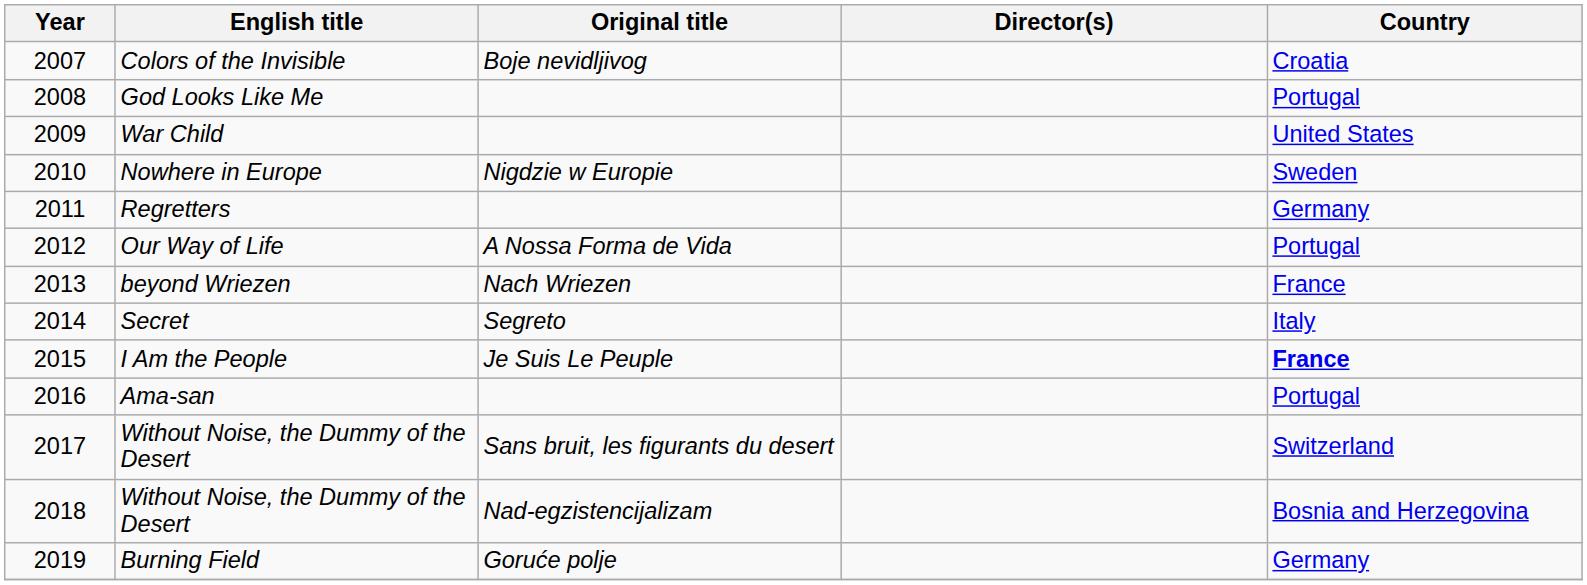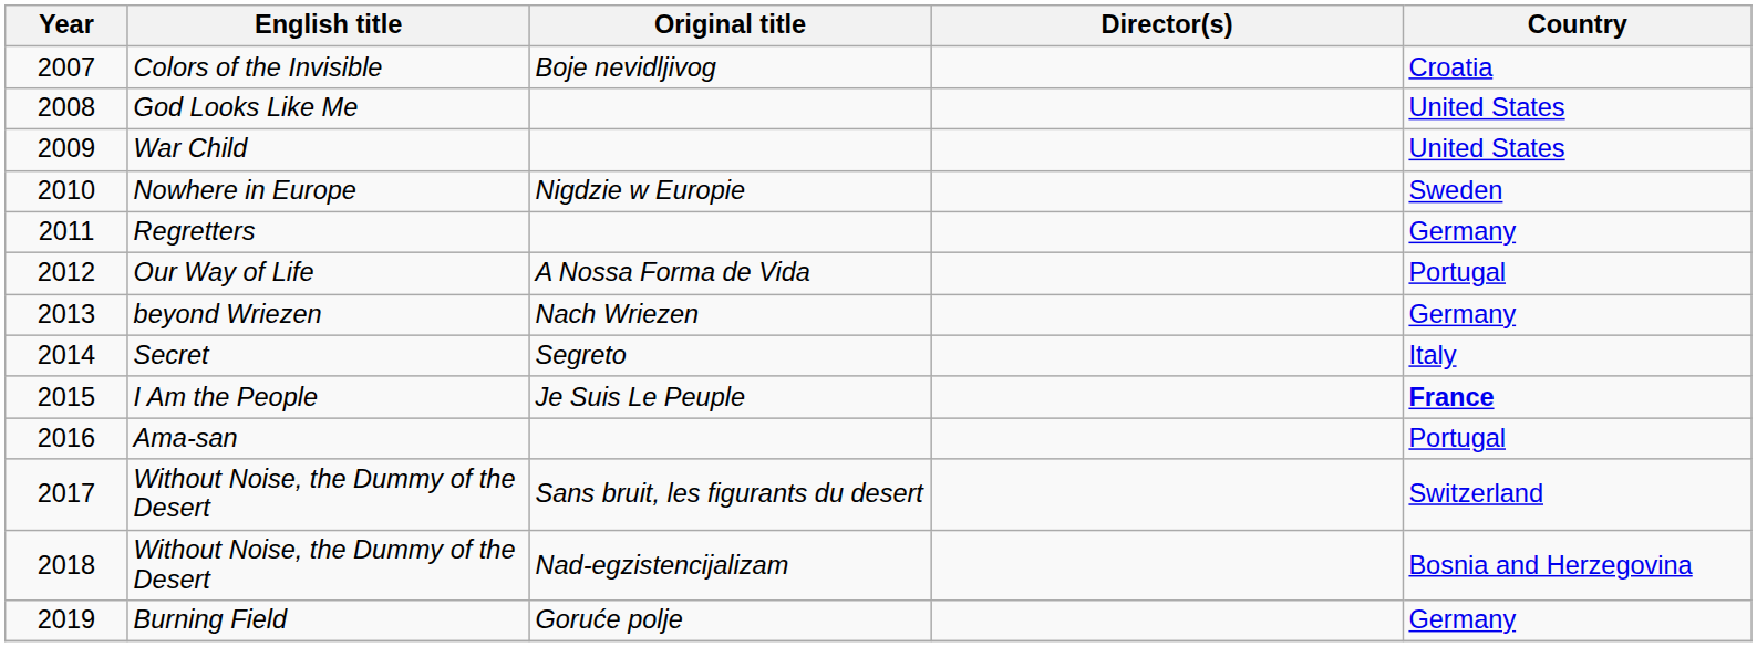 <table class="sortable wikitable" width="85%" cellpadding="5">
 <tr>
 <th width="7%">Year</th>
 <th width="23%">English title</th>
 <th width="23%">Original title</th>
 <th width="27%">Director(s)</th>
 <th width="20%">Country</th>
 </tr>
 <tr>
 <td style="text-align:center;">2007</td>
 <td><em>Colors of the Invisible</em> </td>
 <td><em>Boje nevidljivog</em></td>
 <td></td>
 <td><a href='#'>Croatia</a></td>
 </tr>
 <tr>
 <td style="text-align:center;">2008</td>
 <td><em>God Looks Like Me</em> </td>
 <td></td>
 <td></td>
-<td><a href='#'>Portugal</a></td>
+<td><a href='#'>United States</a></td>
 </tr>
 <tr>
 <td style="text-align:center;">2009</td>
 <td><em>War Child</em> </td>
 <td></td>
 <td></td>
 <td><a href='#'>United States</a></td>
 </tr>
 <tr>
 <td style="text-align:center;">2010</td>
 <td><em>Nowhere in Europe</em> </td>
 <td><em>Nigdzie w Europie</em></td>
 <td></td>
 <td><a href='#'>Sweden</a></td>
 </tr>
 <tr>
 <td style="text-align:center;">2011</td>
 <td><em>Regretters</em> </td>
 <td></td>
 <td></td>
 <td><a href='#'>Germany</a></td>
 </tr>
 <tr>
 <td style="text-align:center;">2012</td>
 <td><em>Our Way of Life</em> </td>
 <td><em>A Nossa Forma de Vida</em></td>
 <td></td>
 <td><a href='#'>Portugal</a></td>
 </tr>
 <tr>
 <td style="text-align:center;">2013</td>
 <td><em>beyond Wriezen</em> </td>
 <td><em>Nach Wriezen</em></td>
 <td></td>
-<td><a href='#'>France</a></td>
+<td><a href='#'>Germany</a></td>
 </tr>
 <tr>
 <td style="text-align:center;">2014</td>
 <td><em>Secret</em> </td>
 <td><em>Segreto</em></td>
 <td></td>
 <td><a href='#'>Italy</a></td>
 </tr>
 <tr>
 <td style="text-align:center;">2015</td>
 <td><em>I Am the People</em> </td>
 <td><em>Je Suis Le Peuple</em></td>
 <td></td>
 <td><strong><a href='#'>France</a></strong></td>
 </tr>
 <tr>
 <td style="text-align:center;">2016</td>
 <td><em>Ama-san</em> </td>
 <td></td>
 <td></td>
 <td><a href='#'>Portugal</a></td>
 </tr>
 <tr>
 <td style="text-align:center;">2017</td>
 <td><em>Without Noise, the Dummy of the Desert</em> </td>
 <td><em>Sans bruit, les figurants du desert</em></td>
 <td></td>
 <td><a href='#'>Switzerland</a></td>
 </tr>
 <tr>
 <td style="text-align:center;">2018</td>
 <td><em>Without Noise, the Dummy of the Desert</em> </td>
 <td><em>Nad-egzistencijalizam</em></td>
 <td></td>
 <td><a href='#'>Bosnia and Herzegovina</a></td>
 </tr>
 <tr>
 <td style="text-align:center;">2019</td>
 <td><em>Burning Field</em> </td>
 <td><em>Goruće polje</em></td>
 <td></td>
 <td><a href='#'>Germany</a></td>
 </tr>
 <tr>
 </tr>
 </table>
